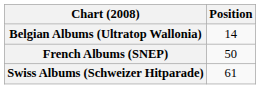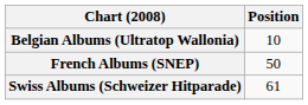 <table class="wikitable sortable plainrowheaders" style="text-align:center">
 <tr>
 <th scope="col">Chart (2008)</th>
 <th scope="col">Position</th>
 </tr>
 <tr>
 <th scope="row">Belgian Albums (Ultratop Wallonia)</th>
-<td>14</td>
+<td>10</td>
 </tr>
 <tr>
 <th scope="row">French Albums (SNEP)</th>
 <td>50</td>
 </tr>
 <tr>
 <th scope="row">Swiss Albums (Schweizer Hitparade)</th>
 <td>61</td>
 </tr>
 </table>
